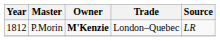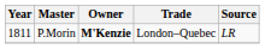 <table class=" wikitable">
 <tr>
 <th>Year</th>
 <th>Master</th>
 <th>Owner</th>
 <th>Trade</th>
 <th>Source</th>
 </tr>
 <tr>
-<td>1812</td>
+<td>1811</td>
 <td>P.Morin</td>
 <td><strong>M'Kenzie</strong></td>
 <td>London–Quebec</td>
 <td><em>LR</em></td>
 </tr>
 <tr>
 </tr>
 </table>
